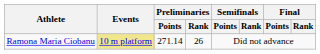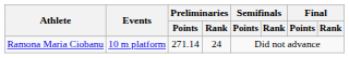 <table class=wikitable style="font-size:90%">
 <tr>
 <th rowspan="2">Athlete</th>
 <th rowspan="2">Events</th>
 <th colspan="2">Preliminaries</th>
 <th colspan="2">Semifinals</th>
 <th colspan="2">Final</th>
 </tr>
 <tr style="font-size:95%">
 <th>Points</th>
 <th>Rank</th>
 <th>Points</th>
 <th>Rank</th>
 <th>Points</th>
 <th>Rank</th>
 </tr>
 <tr align=center>
 <td align=left><a href='#'>Ramona Maria Ciobanu</a></td>
-<td align=left style="background: khaki;"><a href='#'>10 m platform</a></td>
+<td align=left><a href='#'>10 m platform</a></td>
 <td>271.14</td>
-<td>26</td>
+<td>24</td>
 <td colspan=4>Did not advance</td>
 </tr>
 </table>
